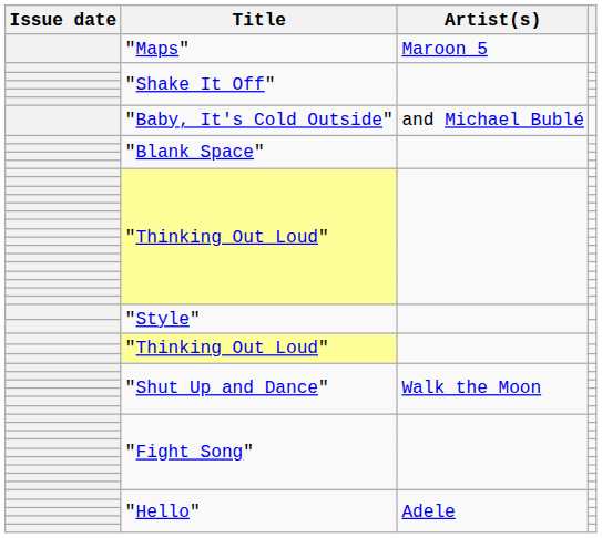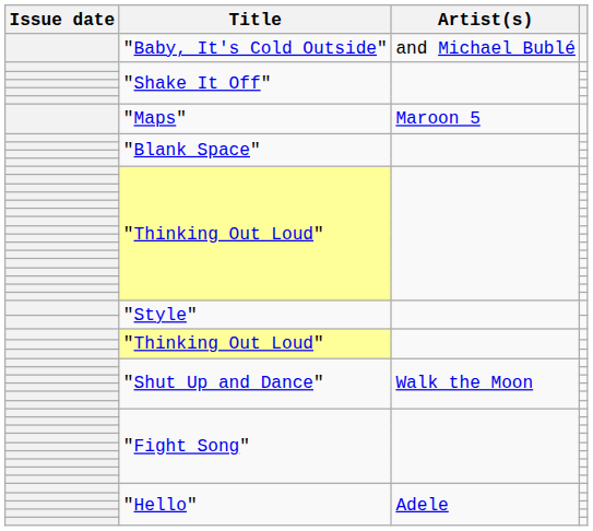 <table class="wikitable sortable plainrowheaders">
 <tr>
 <th scope=col>Issue date</th>
 <th scope=col>Title</th>
 <th scope=col>Artist(s)</th>
 <th scope=col class=unsortable></th>
 </tr>
 <tr>
 <th scope=row></th>
-<td>"<a href='#'>Maps</a>"</td>
-<td><a href='#'>Maroon 5</a></td>
+<td>"<a href='#'>Baby, It's Cold Outside</a>"</td>
+<td> and <a href='#'>Michael Bublé</a></td>
 <td align=center></td>
 </tr>
 <tr>
 <th scope=row></th>
 <td rowspan="5">"<a href='#'>Shake It Off</a>"</td>
 <td rowspan="5"></td>
 <td align=center></td>
 </tr>
 <tr>
 <th scope=row></th>
 <td align=center></td>
 </tr>
 <tr>
 <th scope=row></th>
 <td align=center></td>
 </tr>
 <tr>
 <th scope=row></th>
 <td align=center></td>
 </tr>
 <tr>
 <th scope=row></th>
 <td align=center></td>
 </tr>
 <tr>
 <th scope=row></th>
-<td>"<a href='#'>Baby, It's Cold Outside</a>"</td>
-<td> and <a href='#'>Michael Bublé</a></td>
+<td>"<a href='#'>Maps</a>"</td>
+<td><a href='#'>Maroon 5</a></td>
 <td align=center></td>
 </tr>
 <tr>
 <th scope=row></th>
 <td rowspan="4">"<a href='#'>Blank Space</a>"</td>
 <td rowspan="4"></td>
 <td align=center></td>
 </tr>
 <tr>
 <th scope=row></th>
 <td align=center></td>
 </tr>
 <tr>
 <th scope=row></th>
 <td align=center></td>
 </tr>
 <tr>
 <th scope=row></th>
 <td align=center></td>
 </tr>
 <tr>
 <th scope=row></th>
 <td bgcolor=#FFFF99 rowspan="16">"<a href='#'>Thinking Out Loud</a>" </td>
 <td rowspan="16"></td>
 <td align=center></td>
 </tr>
 <tr>
 <th scope=row></th>
 <td align=center></td>
 </tr>
 <tr>
 <th scope=row></th>
 <td align=center></td>
 </tr>
 <tr>
 <th scope=row></th>
 <td align=center></td>
 </tr>
 <tr>
 <th scope=row></th>
 <td align=center></td>
 </tr>
 <tr>
 <th scope=row></th>
 <td align=center></td>
 </tr>
 <tr>
 <th scope=row></th>
 <td align=center></td>
 </tr>
 <tr>
 <th scope=row></th>
 <td align=center></td>
 </tr>
 <tr>
 <th scope=row></th>
 <td align=center></td>
 </tr>
 <tr>
 <th scope=row></th>
 <td align=center></td>
 </tr>
 <tr>
 <th scope=row></th>
 <td align=center></td>
 </tr>
 <tr>
 <th scope=row></th>
 <td align=center></td>
 </tr>
 <tr>
 <th scope=row></th>
 <td align=center></td>
 </tr>
 <tr>
 <th scope=row></th>
 <td align=center></td>
 </tr>
 <tr>
 <th scope=row></th>
 <td align=center></td>
 </tr>
 <tr>
 <th scope=row></th>
 <td align=center></td>
 </tr>
 <tr>
 <th scope=row></th>
 <td rowspan="2">"<a href='#'>Style</a>"</td>
 <td rowspan="2"></td>
 <td align=center></td>
 </tr>
 <tr>
 <th scope=row></th>
 <td align=center></td>
 </tr>
 <tr>
 <th scope=row></th>
 <td bgcolor=#FFFF99 rowspan="3">"<a href='#'>Thinking Out Loud</a>" </td>
 <td rowspan="3"></td>
 <td align=center></td>
 </tr>
 <tr>
 <th scope=row></th>
 <td align=center></td>
 </tr>
 <tr>
 <th scope=row></th>
 <td align=center></td>
 </tr>
 <tr>
 <th scope=row></th>
 <td rowspan="6">"<a href='#'>Shut Up and Dance</a>"</td>
 <td rowspan="6"><a href='#'>Walk the Moon</a></td>
 <td align=center></td>
 </tr>
 <tr>
 <th scope=row></th>
 <td align=center></td>
 </tr>
 <tr>
 <th scope=row></th>
 <td align=center></td>
 </tr>
 <tr>
 <th scope=row></th>
 <td align=center></td>
 </tr>
 <tr>
 <th scope=row></th>
 <td align=center></td>
 </tr>
 <tr>
 <th scope=row></th>
 <td align=center></td>
 </tr>
 <tr>
 <th scope=row></th>
 <td rowspan="9">"<a href='#'>Fight Song</a>"</td>
 <td rowspan="9"></td>
 <td align=center></td>
 </tr>
 <tr>
 <th scope=row></th>
 <td align=center></td>
 </tr>
 <tr>
 <th scope=row></th>
 <td align=center></td>
 </tr>
 <tr>
 <th scope=row></th>
 <td align=center></td>
 </tr>
 <tr>
 <th scope=row></th>
 <td align=center></td>
 </tr>
 <tr>
 <th scope=row></th>
 <td align=center></td>
 </tr>
 <tr>
 <th scope=row></th>
 <td align=center></td>
 </tr>
 <tr>
 <th scope=row></th>
 <td align=center></td>
 </tr>
 <tr>
 <th scope=row></th>
 <td align=center></td>
 </tr>
 <tr>
 <th scope=row></th>
 <td rowspan="5">"<a href='#'>Hello</a>"</td>
 <td rowspan="5"><a href='#'>Adele</a></td>
 <td align=center></td>
 </tr>
 <tr>
 <th scope=row></th>
 <td align=center></td>
 </tr>
 <tr>
 <th scope=row></th>
 <td align=center></td>
 </tr>
 <tr>
 <th scope=row></th>
 <td align=center></td>
 </tr>
 <tr>
 <th scope=row></th>
 <td align=center></td>
 </tr>
 </table>
